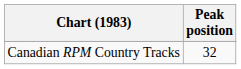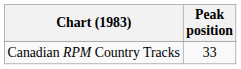 <table class="wikitable sortable">
 <tr>
 <th align="left">Chart (1983)</th>
 <th align="center">Peak<br>position</th>
 </tr>
 <tr>
 </tr>
 <tr>
 <td align="left">Canadian <em>RPM</em> Country Tracks</td>
-<td align="center">32</td>
+<td align="center">33</td>
 </tr>
 </table>
